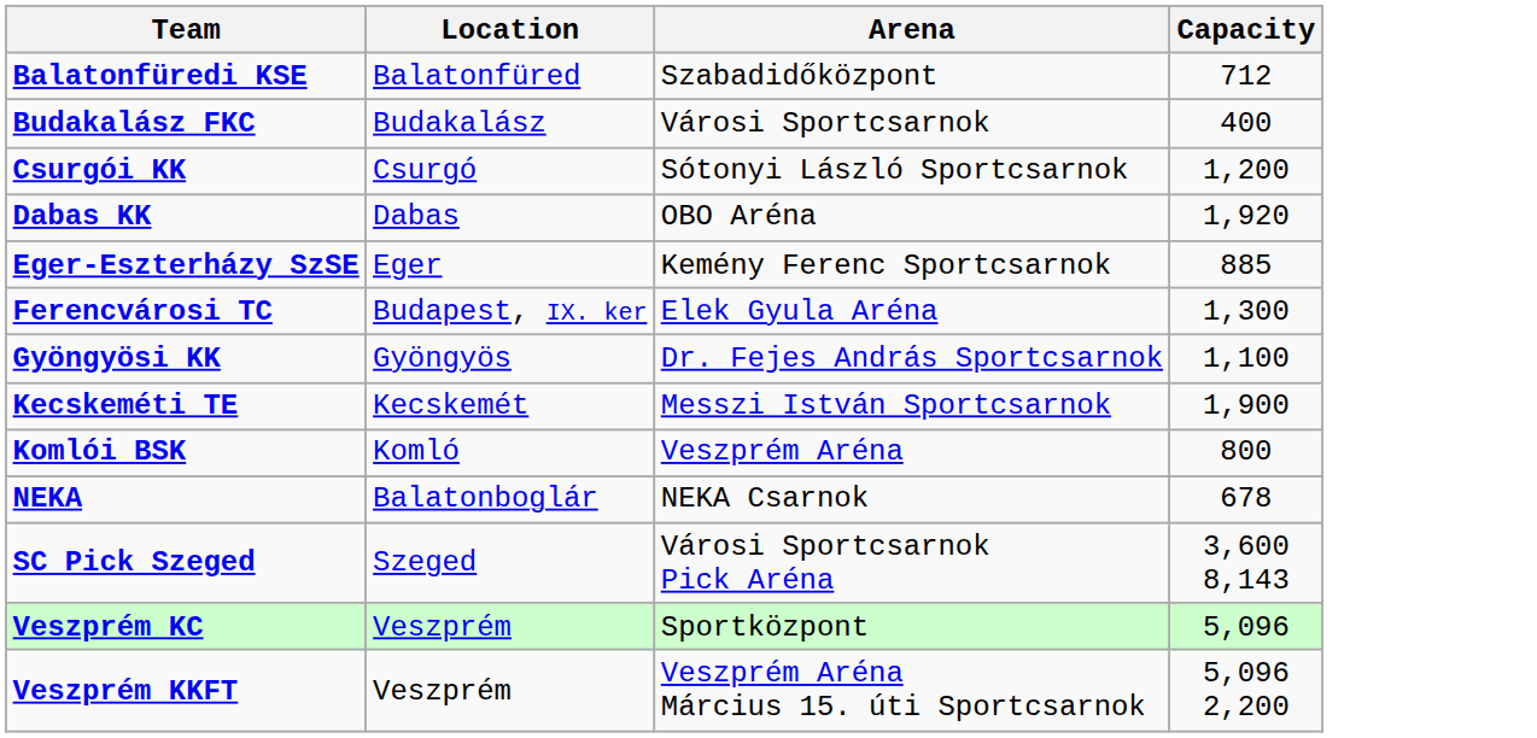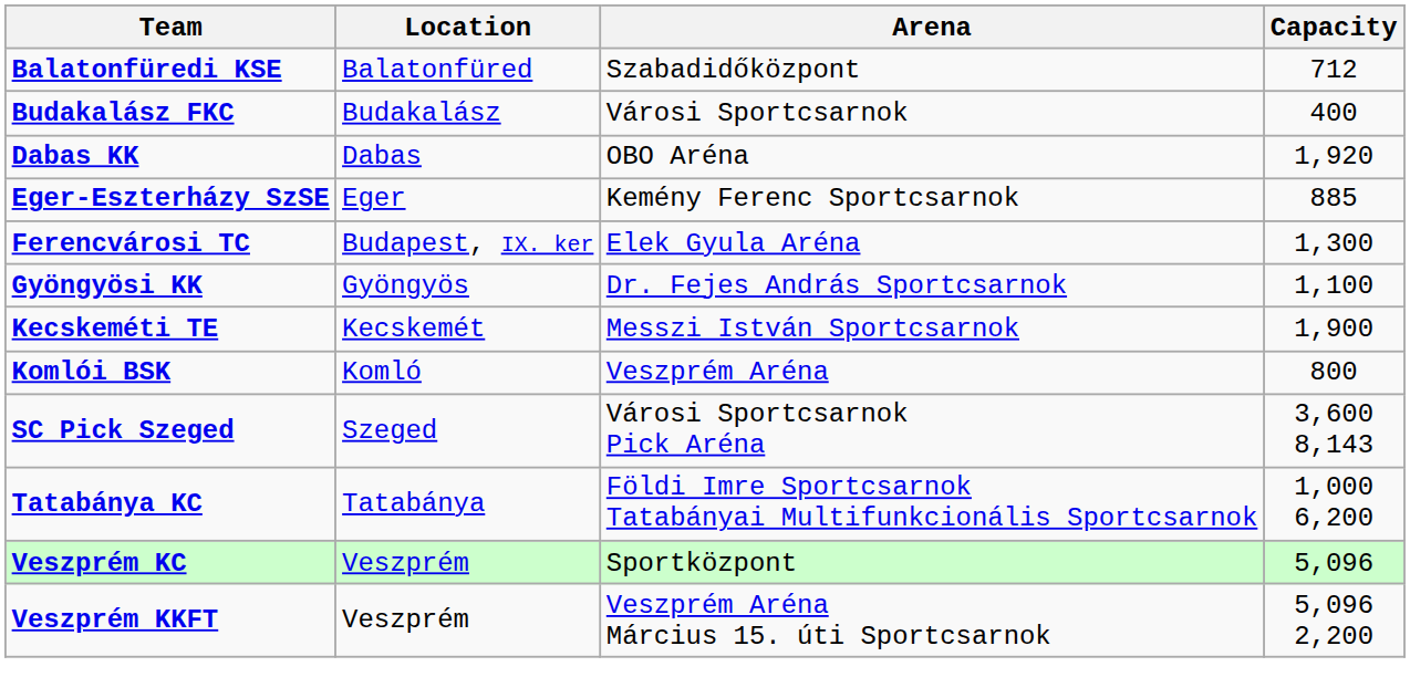 <table class="wikitable sortable" style="text-align: left;">
 <tr>
 <th>Team</th>
 <th>Location</th>
 <th>Arena</th>
 <th>Capacity</th>
 </tr>
 <tr>
 <td><strong><a href='#'>Balatonfüredi KSE</a></strong></td>
 <td><a href='#'>Balatonfüred</a></td>
 <td>Szabadidőközpont</td>
 <td align="center">712</td>
 </tr>
 <tr>
 <td><strong><a href='#'>Budakalász FKC</a></strong></td>
 <td><a href='#'>Budakalász</a></td>
 <td>Városi Sportcsarnok</td>
 <td align="center">400</td>
-</tr>
-<tr>
-<td><strong><a href='#'>Csurgói KK</a></strong></td>
-<td><a href='#'>Csurgó</a></td>
-<td>Sótonyi László Sportcsarnok</td>
-<td align="center">1,200</td>
 </tr>
 <tr>
 <td><strong><a href='#'>Dabas KK</a></strong></td>
 <td><a href='#'>Dabas</a></td>
 <td>OBO Aréna</td>
 <td align="center">1,920</td>
 </tr>
 <tr>
 <td><strong><a href='#'>Eger-Eszterházy SzSE</a></strong></td>
 <td><a href='#'>Eger</a></td>
 <td>Kemény Ferenc Sportcsarnok</td>
 <td align="center">885</td>
 </tr>
 <tr>
 <td><strong><a href='#'>Ferencvárosi TC</a></strong></td>
 <td><a href='#'>Budapest</a>, <small><a href='#'>IX. ker</a></small></td>
 <td><a href='#'>Elek Gyula Aréna</a></td>
 <td align="center">1,300</td>
 </tr>
 <tr>
 <td><strong><a href='#'>Gyöngyösi KK</a></strong></td>
 <td><a href='#'>Gyöngyös</a></td>
 <td><a href='#'>Dr. Fejes András Sportcsarnok</a></td>
 <td align="center">1,100</td>
 </tr>
 <tr>
 <td><strong><a href='#'>Kecskeméti TE</a></strong></td>
 <td><a href='#'>Kecskemét</a></td>
 <td><a href='#'>Messzi István Sportcsarnok</a></td>
 <td align="center">1,900</td>
 </tr>
 <tr>
 <td><strong><a href='#'>Komlói BSK</a></strong></td>
 <td><a href='#'>Komló</a></td>
 <td><a href='#'>Veszprém Aréna</a></td>
 <td align="center">800</td>
 </tr>
 <tr>
-<td><strong><a href='#'>NEKA</a></strong></td>
-<td><a href='#'>Balatonboglár</a></td>
-<td>NEKA Csarnok</td>
-<td align="center">678</td>
-</tr>
-<tr>
 <td><strong><a href='#'>SC Pick Szeged</a></strong></td>
 <td><a href='#'>Szeged</a></td>
 <td>Városi Sportcsarnok<br><a href='#'>Pick Aréna</a></td>
 <td align="center">3,600<br>8,143</td>
+</tr>
+<tr>
+<td><strong><a href='#'>Tatabánya KC</a></strong></td>
+<td><a href='#'>Tatabánya</a></td>
+<td><a href='#'>Földi Imre Sportcsarnok</a><br><a href='#'>Tatabányai Multifunkcionális Sportcsarnok</a></td>
+<td align="center">1,000<br>6,200</td>
 </tr>
 <tr bgcolor=ccffcc>
 <td><strong><a href='#'>Veszprém KC</a></strong></td>
 <td><a href='#'>Veszprém</a></td>
 <td>Sportközpont</td>
 <td align="center">5,096</td>
 </tr>
 <tr>
 <td><strong><a href='#'>Veszprém KKFT</a></strong></td>
 <td>Veszprém</td>
 <td><a href='#'>Veszprém Aréna</a><br>Március 15. úti Sportcsarnok</td>
 <td align="center">5,096<br>2,200</td>
 </tr>
 </table>
